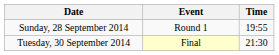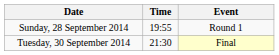 <table class = "wikitable" style="text-align:center;">
 <tr>
 <th width=220>Date</th>
+<th width=50>Time</th>
 <th width=150>Event</th>
-<th width=50>Time</th>
 </tr>
 <tr>
 <td>Sunday, 28 September 2014</td>
+<td>19:55</td>
 <td>Round 1</td>
-<td>19:55</td>
 </tr>
 <tr>
 <td>Tuesday, 30 September 2014</td>
+<td>21:30</td>
 <td bgcolor=ffffcc>Final</td>
-<td>21:30</td>
 </tr>
 </table>
